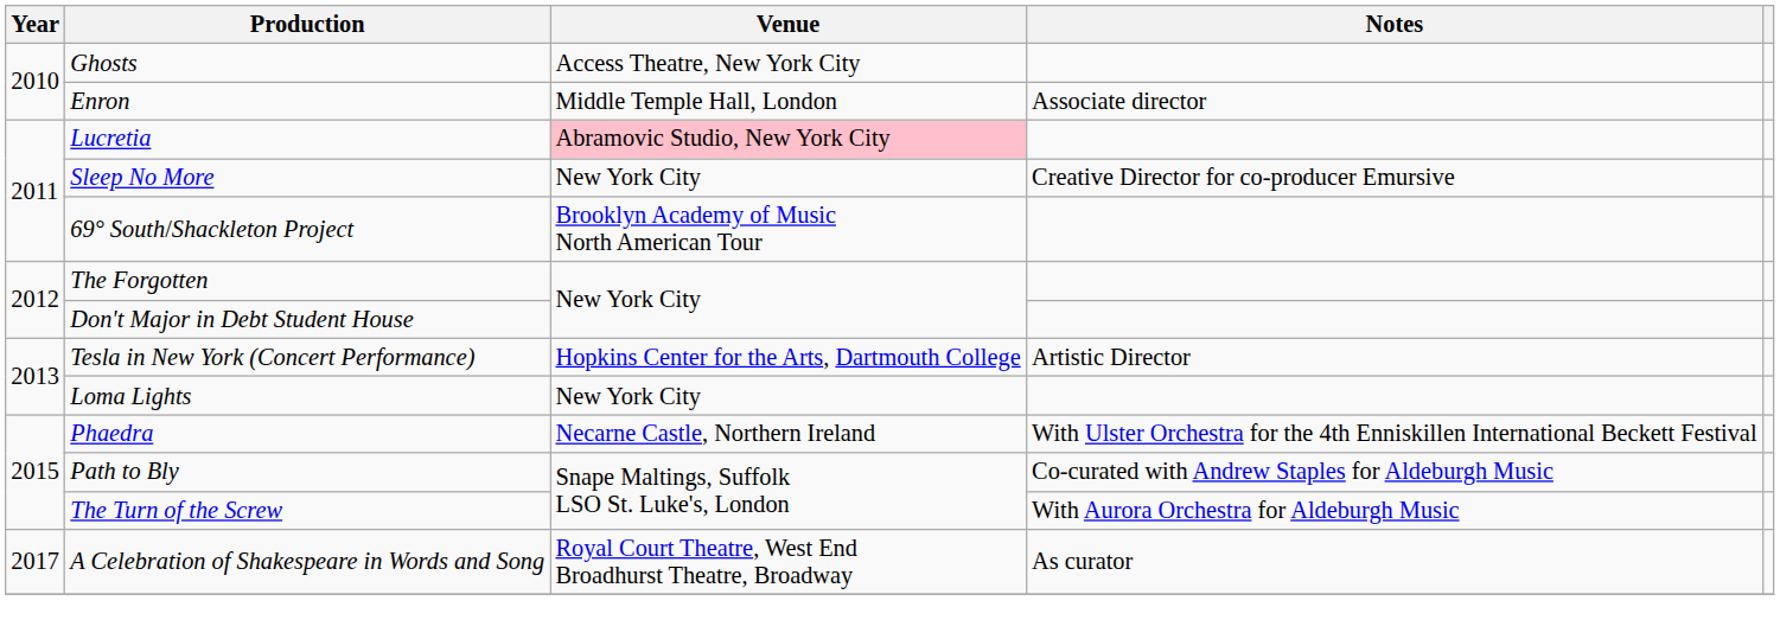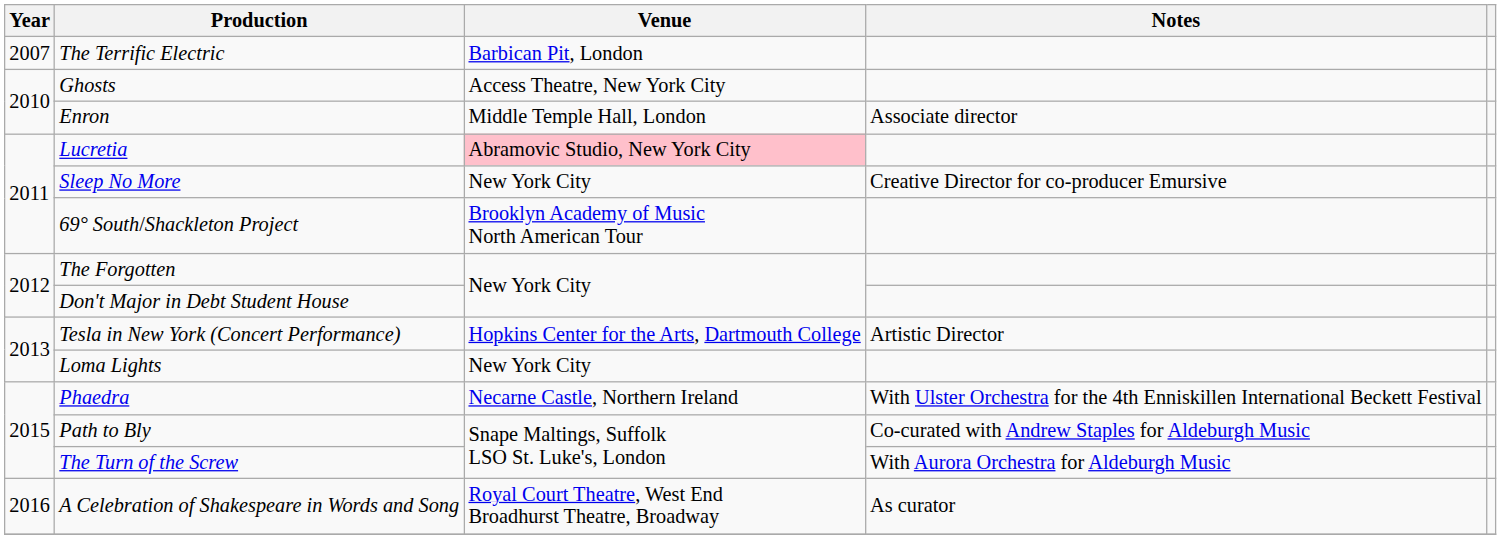 <table class="wikitable sortable">
 <tr>
 <th>Year</th>
 <th>Production</th>
 <th>Venue</th>
 <th class=unsortable>Notes</th>
 <th class=unsortable></th>
+</tr>
+<tr>
+<td>2007</td>
+<td><em>The Terrific Electric</em></td>
+<td><a href='#'>Barbican Pit</a>, London</td>
+<td></td>
+<td></td>
 </tr>
 <tr>
 <td rowspan="2">2010</td>
 <td><em>Ghosts</em></td>
 <td>Access Theatre, New York City</td>
 <td></td>
 <td></td>
 </tr>
 <tr>
 <td><em>Enron</em></td>
 <td>Middle Temple Hall, London</td>
 <td>Associate director</td>
 <td></td>
 </tr>
 <tr>
 <td rowspan="3">2011</td>
 <td><em><a href='#'>Lucretia</a></em></td>
 <td style="background: pink;">Abramovic Studio, New York City</td>
 <td></td>
 <td></td>
 </tr>
 <tr>
 <td><em><a href='#'>Sleep No More</a></em></td>
 <td>New York City</td>
 <td>Creative Director for co-producer Emursive</td>
 <td></td>
 </tr>
 <tr>
 <td><em>69° South</em>/<em>Shackleton Project</em></td>
 <td><a href='#'>Brooklyn Academy of Music</a><br>North American Tour</td>
 <td></td>
 <td></td>
 </tr>
 <tr>
 <td rowspan="2">2012</td>
 <td><em>The Forgotten</em></td>
 <td rowspan="2">New York City</td>
 <td></td>
 <td></td>
 </tr>
 <tr>
 <td><em>Don't Major in Debt Student House</em></td>
 <td></td>
 <td></td>
 </tr>
 <tr>
 <td rowspan="2">2013</td>
 <td><em>Tesla in New York (Concert Performance)</em></td>
 <td><a href='#'>Hopkins Center for the Arts</a>, <a href='#'>Dartmouth College</a></td>
 <td>Artistic Director</td>
 <td></td>
 </tr>
 <tr>
 <td><em>Loma Lights</em></td>
 <td>New York City</td>
 <td></td>
 <td></td>
 </tr>
 <tr>
 <td rowspan="3">2015</td>
 <td><em><a href='#'>Phaedra</a></em></td>
 <td><a href='#'> Necarne Castle</a>, Northern Ireland</td>
 <td>With <a href='#'>Ulster Orchestra</a> for the 4th Enniskillen International Beckett Festival</td>
 <td></td>
 </tr>
 <tr>
 <td><em>Path to Bly</em></td>
 <td rowspan="2">Snape Maltings, Suffolk <br> LSO St. Luke's, London</td>
 <td>Co-curated with <a href='#'>Andrew Staples</a> for <a href='#'>Aldeburgh Music</a></td>
 <td></td>
 </tr>
 <tr>
 <td><em><a href='#'>The Turn of the Screw</a></em></td>
 <td>With <a href='#'>Aurora Orchestra</a> for <a href='#'>Aldeburgh Music</a></td>
 <td></td>
 </tr>
 <tr>
-<td>2017</td>
+<td>2016</td>
 <td><em>A Celebration of Shakespeare in Words and Song</em></td>
 <td><a href='#'>Royal Court Theatre</a>, West End <br> Broadhurst Theatre, Broadway</td>
 <td>As curator</td>
 <td></td>
 </tr>
 <tr>
 </tr>
 </table>
